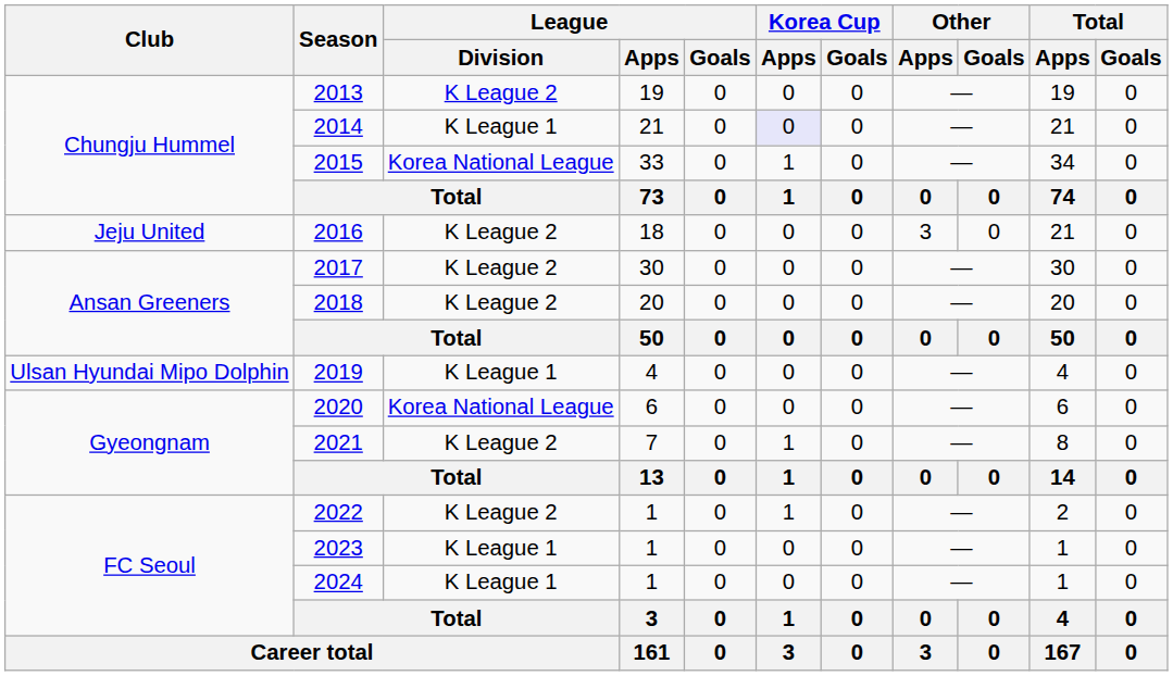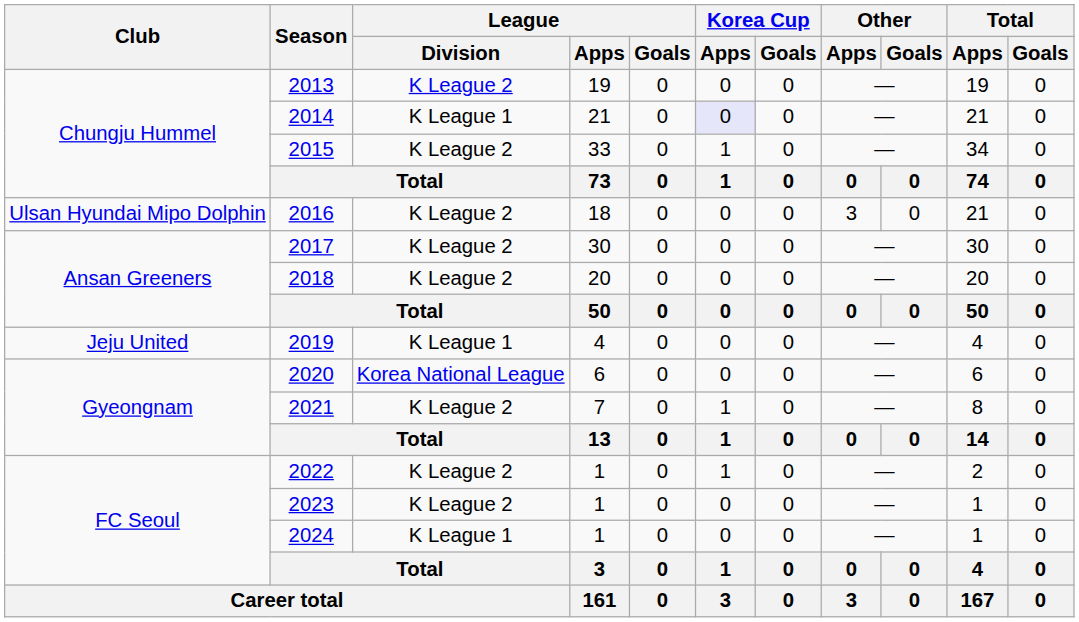 <table class="wikitable" style="text-align: center;">
 <tr>
 <th rowspan="2">Club</th>
 <th rowspan="2">Season</th>
 <th colspan="3">League</th>
 <th colspan="2"><a href='#'>Korea Cup</a></th>
 <th colspan="2">Other</th>
 <th colspan="2">Total</th>
 </tr>
 <tr>
 <th>Division</th>
 <th>Apps</th>
 <th>Goals</th>
 <th>Apps</th>
 <th>Goals</th>
 <th>Apps</th>
 <th>Goals</th>
 <th>Apps</th>
 <th>Goals</th>
 </tr>
 <tr>
 <td rowspan="4"><a href='#'>Chungju Hummel</a></td>
 <td><a href='#'>2013</a></td>
 <td><a href='#'>K League 2</a></td>
 <td>19</td>
 <td>0</td>
 <td>0</td>
 <td>0</td>
 <td colspan="2">—</td>
 <td>19</td>
 <td>0</td>
 </tr>
 <tr>
 <td><a href='#'>2014</a></td>
 <td>K League 1</td>
 <td>21</td>
 <td>0</td>
 <td style="background: lavender;">0</td>
 <td>0</td>
 <td colspan="2">—</td>
 <td>21</td>
 <td>0</td>
 </tr>
 <tr>
 <td><a href='#'>2015</a></td>
-<td><a href='#'>Korea National League</a></td>
+<td>K League 2</td>
 <td>33</td>
 <td>0</td>
 <td>1</td>
 <td>0</td>
 <td colspan="2">—</td>
 <td>34</td>
 <td>0</td>
 </tr>
 <tr>
 <th colspan="2">Total</th>
 <th>73</th>
 <th>0</th>
 <th>1</th>
 <th>0</th>
 <th>0</th>
 <th>0</th>
 <th>74</th>
 <th>0</th>
 </tr>
 <tr>
-<td><a href='#'>Jeju United</a></td>
+<td><a href='#'>Ulsan Hyundai Mipo Dolphin</a></td>
 <td><a href='#'>2016</a></td>
 <td>K League 2</td>
 <td>18</td>
 <td>0</td>
 <td>0</td>
 <td>0</td>
 <td>3</td>
 <td>0</td>
 <td>21</td>
 <td>0</td>
 </tr>
 <tr>
 <td rowspan="3"><a href='#'>Ansan Greeners</a></td>
 <td><a href='#'>2017</a></td>
 <td>K League 2</td>
 <td>30</td>
 <td>0</td>
 <td>0</td>
 <td>0</td>
 <td colspan="2">—</td>
 <td>30</td>
 <td>0</td>
 </tr>
 <tr>
 <td><a href='#'>2018</a></td>
 <td>K League 2</td>
 <td>20</td>
 <td>0</td>
 <td>0</td>
 <td>0</td>
 <td colspan="2">—</td>
 <td>20</td>
 <td>0</td>
 </tr>
 <tr>
 <th colspan="2">Total</th>
 <th>50</th>
 <th>0</th>
 <th>0</th>
 <th>0</th>
 <th>0</th>
 <th>0</th>
 <th>50</th>
 <th>0</th>
 </tr>
 <tr>
-<td><a href='#'>Ulsan Hyundai Mipo Dolphin</a></td>
+<td><a href='#'>Jeju United</a></td>
 <td><a href='#'>2019</a></td>
 <td>K League 1</td>
 <td>4</td>
 <td>0</td>
 <td>0</td>
 <td>0</td>
 <td colspan="2">—</td>
 <td>4</td>
 <td>0</td>
 </tr>
 <tr>
 <td rowspan="3"><a href='#'>Gyeongnam</a></td>
 <td><a href='#'>2020</a></td>
 <td><a href='#'>Korea National League</a></td>
 <td>6</td>
 <td>0</td>
 <td>0</td>
 <td>0</td>
 <td colspan="2">—</td>
 <td>6</td>
 <td>0</td>
 </tr>
 <tr>
 <td><a href='#'>2021</a></td>
 <td>K League 2</td>
 <td>7</td>
 <td>0</td>
 <td>1</td>
 <td>0</td>
 <td colspan="2">—</td>
 <td>8</td>
 <td>0</td>
 </tr>
 <tr>
 <th colspan="2">Total</th>
 <th>13</th>
 <th>0</th>
 <th>1</th>
 <th>0</th>
 <th>0</th>
 <th>0</th>
 <th>14</th>
 <th>0</th>
 </tr>
 <tr>
 <td rowspan="4"><a href='#'>FC Seoul</a></td>
 <td><a href='#'>2022</a></td>
 <td>K League 2</td>
 <td>1</td>
 <td>0</td>
 <td>1</td>
 <td>0</td>
 <td colspan="2">—</td>
 <td>2</td>
 <td>0</td>
 </tr>
 <tr>
 <td><a href='#'>2023</a></td>
-<td>K League 1</td>
+<td>K League 2</td>
 <td>1</td>
 <td>0</td>
 <td>0</td>
 <td>0</td>
 <td colspan="2">—</td>
 <td>1</td>
 <td>0</td>
 </tr>
 <tr>
 <td><a href='#'>2024</a></td>
 <td>K League 1</td>
 <td>1</td>
 <td>0</td>
 <td>0</td>
 <td>0</td>
 <td colspan="2">—</td>
 <td>1</td>
 <td>0</td>
 </tr>
 <tr>
 <th colspan="2">Total</th>
 <th>3</th>
 <th>0</th>
 <th>1</th>
 <th>0</th>
 <th>0</th>
 <th>0</th>
 <th>4</th>
 <th>0</th>
 </tr>
 <tr>
 <th colspan="3">Career total</th>
 <th>161</th>
 <th>0</th>
 <th>3</th>
 <th>0</th>
 <th>3</th>
 <th>0</th>
 <th>167</th>
 <th>0</th>
 </tr>
 </table>
